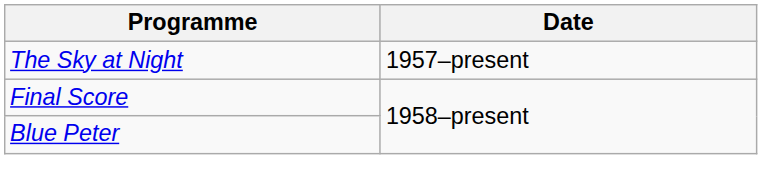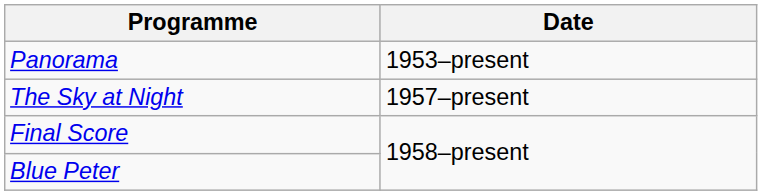 <table class="wikitable">
 <tr>
 <th width=250>Programme</th>
 <th width=250>Date</th>
+</tr>
+<tr>
+<td><em><a href='#'>Panorama</a></em></td>
+<td>1953–present</td>
 </tr>
 <tr>
 <td><em><a href='#'>The Sky at Night</a></em></td>
 <td>1957–present</td>
 </tr>
 <tr>
 <td><em><a href='#'>Final Score</a></em></td>
 <td rowspan="2">1958–present</td>
 </tr>
 <tr>
 <td><em><a href='#'>Blue Peter</a></em></td>
 </tr>
 </table>
